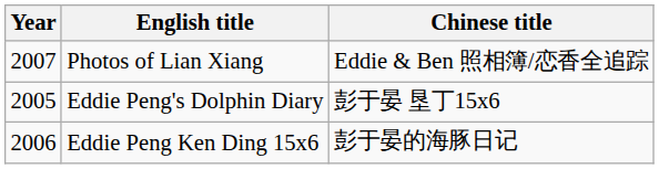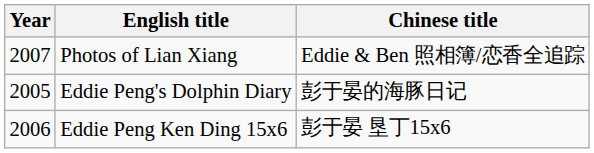 <table class="wikitable sortable">
 <tr>
 <th>Year</th>
 <th>English title</th>
 <th>Chinese title</th>
 </tr>
 <tr>
 <td>2007</td>
 <td>Photos of Lian Xiang</td>
 <td>Eddie & Ben 照相簿/恋香全追踪</td>
 </tr>
 <tr>
 <td>2005</td>
 <td>Eddie Peng's Dolphin Diary</td>
-<td>彭于晏 垦丁15x6</td>
+<td>彭于晏的海豚日记</td>
 </tr>
 <tr>
 <td>2006</td>
 <td>Eddie Peng Ken Ding 15x6</td>
-<td>彭于晏的海豚日记</td>
+<td>彭于晏 垦丁15x6</td>
 </tr>
 </table>
